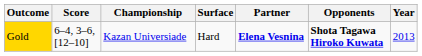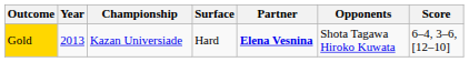 <table class="sortable wikitable">
 <tr>
 <th>Outcome</th>
-<th width=125 class="unsortable">Score</th>
+<th>Year</th>
 <th width=200>Championship</th>
 <th>Surface</th>
 <th width=200>Partner</th>
 <th width=200>Opponents</th>
-<th>Year</th>
+<th width=125 class="unsortable">Score</th>
 </tr>
 <tr>
 <td style="background:gold;">Gold</td>
-<td>6–4, 3–6, [12–10]</td>
+<td><a href='#'>2013</a></td>
 <td><a href='#'>Kazan Universiade</a></td>
 <td>Hard</td>
 <td><strong> <a href='#'>Elena Vesnina</a></strong></td>
-<td><strong> Shota Tagawa<br> <a href='#'>Hiroko Kuwata</a></strong></td>
-<td><a href='#'>2013</a></td>
+<td> Shota Tagawa<br> <a href='#'>Hiroko Kuwata</a></td>
+<td>6–4, 3–6, [12–10]</td>
 </tr>
 </table>
